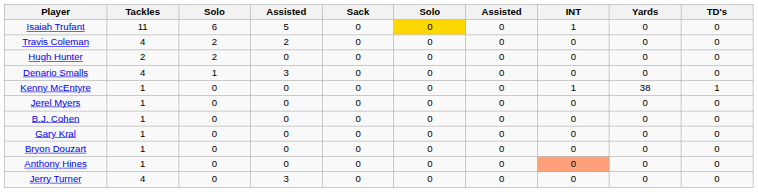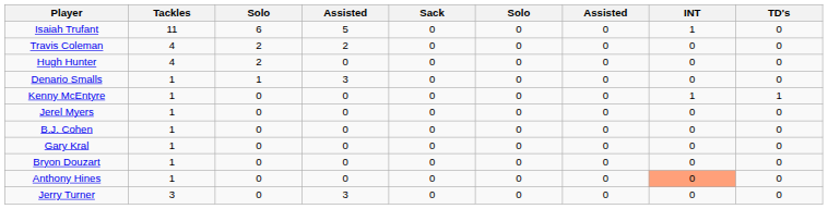 <table class="wikitable sortable">
 <tr>
 <th bgcolor="#DDDDFF" width="10%">Player</th>
 <th bgcolor="#DDDDFF" width="7%">Tackles</th>
 <th bgcolor="#DDDDFF" width="7%">Solo</th>
 <th bgcolor="#DDDDFF" width="7%">Assisted</th>
 <th bgcolor="#DDDDFF" width="7%">Sack</th>
 <th bgcolor="#DDDDFF" width="7%">Solo</th>
 <th bgcolor="#DDDDFF" width="7%">Assisted</th>
 <th bgcolor="#DDDDFF" width="7%">INT</th>
-<th bgcolor="#DDDDFF" width="7%">Yards</th>
 <th bgcolor="#DDDDFF" width="7%">TD's</th>
 </tr>
 <tr align="center">
 <td><a href='#'>Isaiah Trufant</a></td>
 <td>11</td>
 <td>6</td>
 <td>5</td>
 <td>0</td>
-<td style="background: gold;">0</td>
+<td>0</td>
 <td>0</td>
 <td>1</td>
-<td>0</td>
 <td>0</td>
 </tr>
 <tr align="center">
 <td><a href='#'>Travis Coleman</a></td>
 <td>4</td>
 <td>2</td>
 <td>2</td>
 <td>0</td>
 <td>0</td>
 <td>0</td>
 <td>0</td>
 <td>0</td>
-<td>0</td>
 </tr>
 <tr align="center">
 <td><a href='#'>Hugh Hunter</a></td>
+<td>4</td>
 <td>2</td>
-<td>2</td>
-<td>0</td>
 <td>0</td>
 <td>0</td>
 <td>0</td>
 <td>0</td>
 <td>0</td>
 <td>0</td>
 </tr>
 <tr align="center">
 <td><a href='#'>Denario Smalls</a></td>
-<td>4</td>
+<td>1</td>
 <td>1</td>
 <td>3</td>
-<td>0</td>
 <td>0</td>
 <td>0</td>
 <td>0</td>
 <td>0</td>
 <td>0</td>
 </tr>
 <tr align="center">
 <td><a href='#'>Kenny McEntyre</a></td>
 <td>1</td>
 <td>0</td>
 <td>0</td>
 <td>0</td>
 <td>0</td>
 <td>0</td>
 <td>1</td>
-<td>38</td>
 <td>1</td>
 </tr>
 <tr align="center">
 <td><a href='#'>Jerel Myers</a></td>
 <td>1</td>
-<td>0</td>
 <td>0</td>
 <td>0</td>
 <td>0</td>
 <td>0</td>
 <td>0</td>
 <td>0</td>
 <td>0</td>
 </tr>
 <tr align="center">
 <td><a href='#'>B.J. Cohen</a></td>
 <td>1</td>
 <td>0</td>
 <td>0</td>
 <td>0</td>
 <td>0</td>
 <td>0</td>
 <td>0</td>
 <td>0</td>
-<td>0</td>
 </tr>
 <tr align="center">
 <td><a href='#'>Gary Kral</a></td>
 <td>1</td>
-<td>0</td>
 <td>0</td>
 <td>0</td>
 <td>0</td>
 <td>0</td>
 <td>0</td>
 <td>0</td>
 <td>0</td>
 </tr>
 <tr align="center">
 <td><a href='#'>Bryon Douzart</a></td>
 <td>1</td>
 <td>0</td>
 <td>0</td>
 <td>0</td>
 <td>0</td>
 <td>0</td>
 <td>0</td>
 <td>0</td>
-<td>0</td>
 </tr>
 <tr align="center">
 <td><a href='#'>Anthony Hines</a></td>
 <td>1</td>
 <td>0</td>
 <td>0</td>
 <td>0</td>
 <td>0</td>
 <td>0</td>
 <td style="background: lightsalmon;">0</td>
 <td>0</td>
-<td>0</td>
 </tr>
 <tr align="center">
 <td><a href='#'>Jerry Turner</a></td>
-<td>4</td>
+<td>3</td>
 <td>0</td>
 <td>3</td>
 <td>0</td>
 <td>0</td>
 <td>0</td>
 <td>0</td>
 <td>0</td>
-<td>0</td>
 </tr>
 </table>
